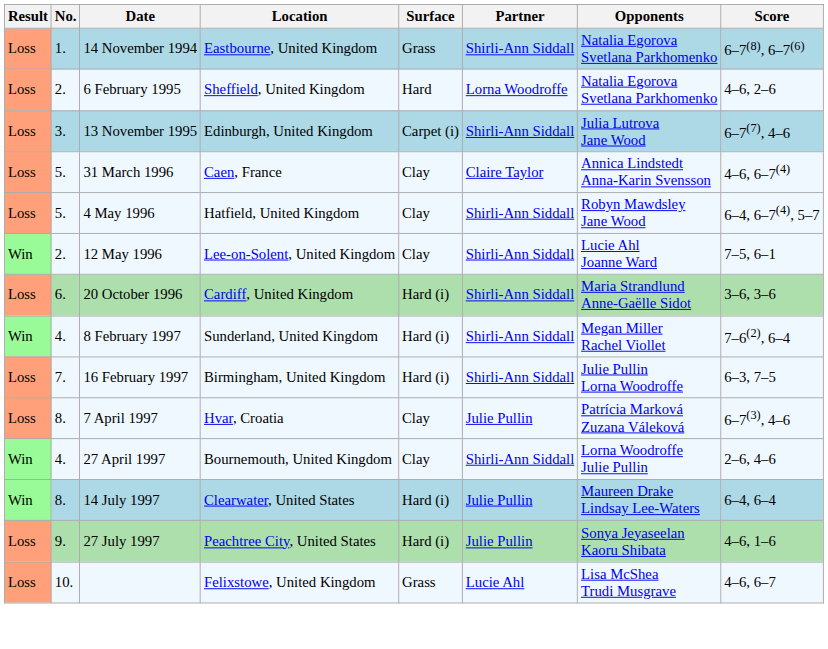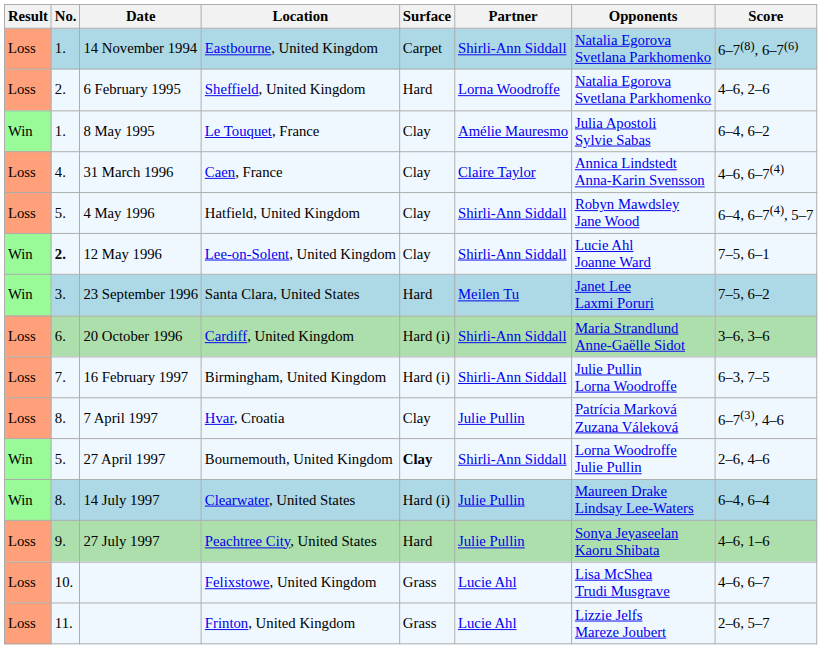 <table class="sortable wikitable" style="font-size:97%;">
 <tr>
 <th>Result</th>
 <th>No.</th>
 <th>Date</th>
 <th>Location</th>
 <th>Surface</th>
 <th>Partner</th>
 <th>Opponents</th>
 <th>Score</th>
 </tr>
 <tr style="background:lightblue;">
 <td style="background:#ffa07a;">Loss</td>
 <td>1.</td>
 <td>14 November 1994</td>
 <td><a href='#'>Eastbourne</a>, United Kingdom</td>
-<td>Grass</td>
+<td>Carpet</td>
 <td> <a href='#'>Shirli-Ann Siddall</a></td>
 <td> <a href='#'>Natalia Egorova</a> <br>  <a href='#'>Svetlana Parkhomenko</a></td>
 <td>6–7<sup>(8)</sup>, 6–7<sup>(6)</sup></td>
 </tr>
 <tr style="background:#f0f8ff;">
 <td style="background:#ffa07a;">Loss</td>
 <td>2.</td>
 <td>6 February 1995</td>
 <td><a href='#'>Sheffield</a>, United Kingdom</td>
 <td>Hard</td>
 <td> <a href='#'>Lorna Woodroffe</a></td>
 <td> <a href='#'>Natalia Egorova</a> <br>  <a href='#'>Svetlana Parkhomenko</a></td>
 <td>4–6, 2–6</td>
 </tr>
-<tr style="background:lightblue;">
-<td style="background:#ffa07a;">Loss</td>
-<td>3.</td>
-<td>13 November 1995</td>
-<td>Edinburgh, United Kingdom</td>
-<td>Carpet (i)</td>
-<td> <a href='#'>Shirli-Ann Siddall</a></td>
-<td> <a href='#'>Julia Lutrova</a> <br>  <a href='#'>Jane Wood</a></td>
-<td>6–7<sup>(7)</sup>, 4–6</td>
+<tr style="background:#f0f8ff;">
+<td style="background:#98fb98;">Win</td>
+<td>1.</td>
+<td>8 May 1995</td>
+<td><a href='#'>Le Touquet</a>, France</td>
+<td>Clay</td>
+<td> <a href='#'>Amélie Mauresmo</a></td>
+<td> <a href='#'>Julia Apostoli</a> <br>  <a href='#'>Sylvie Sabas</a></td>
+<td>6–4, 6–2</td>
 </tr>
 <tr style="background:#f0f8ff;">
 <td style="background:#ffa07a;">Loss</td>
-<td>5.</td>
+<td>4.</td>
 <td>31 March 1996</td>
 <td><a href='#'>Caen</a>, France</td>
 <td>Clay</td>
 <td> <a href='#'>Claire Taylor</a></td>
 <td> <a href='#'>Annica Lindstedt</a> <br>  <a href='#'>Anna-Karin Svensson</a></td>
 <td>4–6, 6–7<sup>(4)</sup></td>
 </tr>
 <tr style="background:#f0f8ff;">
 <td style="background:#ffa07a;">Loss</td>
 <td>5.</td>
 <td>4 May 1996</td>
 <td>Hatfield, United Kingdom</td>
 <td>Clay</td>
 <td> <a href='#'>Shirli-Ann Siddall</a></td>
 <td> <a href='#'>Robyn Mawdsley</a> <br>  <a href='#'>Jane Wood</a></td>
 <td>6–4, 6–7<sup>(4)</sup>, 5–7</td>
 </tr>
 <tr style="background:#f0f8ff;">
 <td style="background:#98fb98;">Win</td>
-<td>2.</td>
+<td><strong>2.</strong></td>
 <td>12 May 1996</td>
 <td><a href='#'>Lee-on-Solent</a>, United Kingdom</td>
 <td>Clay</td>
 <td> <a href='#'>Shirli-Ann Siddall</a></td>
 <td> <a href='#'>Lucie Ahl</a> <br>  <a href='#'>Joanne Ward</a></td>
 <td>7–5, 6–1</td>
+</tr>
+<tr style="background:lightblue;">
+<td style="background:#98fb98;">Win</td>
+<td>3.</td>
+<td>23 September 1996</td>
+<td>Santa Clara, United States</td>
+<td>Hard</td>
+<td> <a href='#'>Meilen Tu</a></td>
+<td> <a href='#'>Janet Lee</a> <br>  <a href='#'>Laxmi Poruri</a></td>
+<td>7–5, 6–2</td>
 </tr>
 <tr style="background:#addfad;">
 <td style="background:#ffa07a;">Loss</td>
 <td>6.</td>
 <td>20 October 1996</td>
 <td><a href='#'>Cardiff</a>, United Kingdom</td>
 <td>Hard (i)</td>
 <td> <a href='#'>Shirli-Ann Siddall</a></td>
 <td> <a href='#'>Maria Strandlund</a> <br>  <a href='#'>Anne-Gaëlle Sidot</a></td>
 <td>3–6, 3–6</td>
-</tr>
-<tr style="background:#f0f8ff;">
-<td style="background:#98fb98;">Win</td>
-<td>4.</td>
-<td>8 February 1997</td>
-<td>Sunderland, United Kingdom</td>
-<td>Hard (i)</td>
-<td> <a href='#'>Shirli-Ann Siddall</a></td>
-<td> <a href='#'>Megan Miller</a> <br>  <a href='#'>Rachel Viollet</a></td>
-<td>7–6<sup>(2)</sup>, 6–4</td>
 </tr>
 <tr style="background:#f0f8ff;">
 <td style="background:#ffa07a;">Loss</td>
 <td>7.</td>
 <td>16 February 1997</td>
 <td>Birmingham, United Kingdom</td>
 <td>Hard (i)</td>
 <td> <a href='#'>Shirli-Ann Siddall</a></td>
 <td> <a href='#'>Julie Pullin</a> <br>  <a href='#'>Lorna Woodroffe</a></td>
 <td>6–3, 7–5</td>
 </tr>
 <tr style="background:#f0f8ff;">
 <td style="background:#ffa07a;">Loss</td>
 <td>8.</td>
 <td>7 April 1997</td>
 <td><a href='#'>Hvar</a>, Croatia</td>
 <td>Clay</td>
 <td> <a href='#'>Julie Pullin</a></td>
 <td> <a href='#'>Patrícia Marková</a> <br>  <a href='#'>Zuzana Váleková</a></td>
 <td>6–7<sup>(3)</sup>, 4–6</td>
 </tr>
 <tr style="background:#f0f8ff;">
 <td style="background:#98fb98;">Win</td>
-<td>4.</td>
+<td>5.</td>
 <td>27 April 1997</td>
 <td>Bournemouth, United Kingdom</td>
-<td>Clay</td>
+<td><strong>Clay</strong></td>
 <td> <a href='#'>Shirli-Ann Siddall</a></td>
 <td> <a href='#'>Lorna Woodroffe</a> <br>  <a href='#'>Julie Pullin</a></td>
 <td>2–6, 4–6</td>
 </tr>
 <tr style="background:lightblue;">
 <td style="background:#98fb98;">Win</td>
 <td>8.</td>
 <td>14 July 1997</td>
 <td><a href='#'>Clearwater</a>, United States</td>
 <td>Hard (i)</td>
 <td> <a href='#'>Julie Pullin</a></td>
 <td> <a href='#'>Maureen Drake</a> <br>  <a href='#'>Lindsay Lee-Waters</a></td>
 <td>6–4, 6–4</td>
 </tr>
 <tr style="background:#addfad;">
 <td style="background:#ffa07a;">Loss</td>
 <td>9.</td>
 <td>27 July 1997</td>
 <td><a href='#'>Peachtree City</a>, United States</td>
-<td>Hard (i)</td>
+<td>Hard</td>
 <td> <a href='#'>Julie Pullin</a></td>
 <td> <a href='#'>Sonya Jeyaseelan</a> <br>  <a href='#'>Kaoru Shibata</a></td>
 <td>4–6, 1–6</td>
 </tr>
 <tr bgcolor=f0f8ff>
 <td style="background:#ffa07a;">Loss</td>
 <td>10.</td>
 <td></td>
 <td><a href='#'>Felixstowe</a>, United Kingdom</td>
 <td>Grass</td>
 <td> <a href='#'>Lucie Ahl</a></td>
 <td> <a href='#'>Lisa McShea</a><br> <a href='#'>Trudi Musgrave</a></td>
 <td>4–6, 6–7</td>
 </tr>
+<tr bgcolor=f0f8ff>
+<td style="background:#ffa07a;">Loss</td>
+<td>11.</td>
+<td></td>
+<td><a href='#'>Frinton</a>, United Kingdom</td>
+<td>Grass</td>
+<td> <a href='#'>Lucie Ahl</a></td>
+<td> <a href='#'>Lizzie Jelfs</a><br> <a href='#'>Mareze Joubert</a></td>
+<td>2–6, 5–7</td>
+</tr>
 </table>
